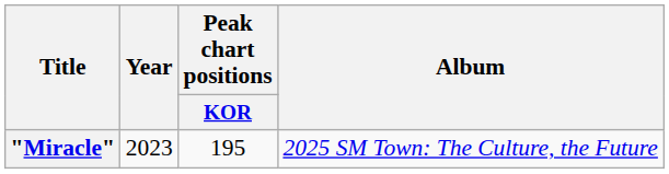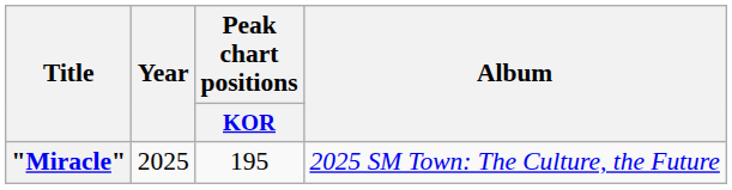 <table class="wikitable plainrowheaders" style="text-align:center">
 <tr>
 <th scope="col" rowspan="2">Title</th>
 <th scope="col" rowspan="2">Year</th>
 <th scope="col">Peak chart positions</th>
 <th scope="col" rowspan="2">Album</th>
 </tr>
 <tr>
 <th scope="col" style="width:3em;font-size:90%"><a href='#'>KOR</a><br></th>
 </tr>
 <tr>
 <th scope="row">"<a href='#'>Miracle</a>"</th>
-<td>2023</td>
+<td>2025</td>
 <td>195</td>
 <td><em><a href='#'>2025 SM Town: The Culture, the Future</a></em></td>
 </tr>
 </table>
